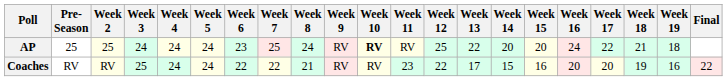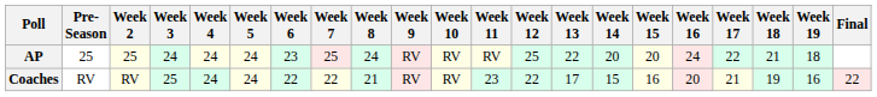 <table class="wikitable" style="white-space:nowrap;font-size:90%">
 <tr>
 <th>Poll</th>
 <th>Pre-<br>Season</th>
 <th>Week<br>2</th>
 <th>Week<br>3</th>
 <th>Week<br>4</th>
 <th>Week<br>5</th>
 <th>Week<br>6</th>
 <th>Week<br>7</th>
 <th>Week<br>8</th>
 <th>Week<br>9</th>
 <th>Week<br>10</th>
 <th>Week<br>11</th>
 <th>Week<br>12</th>
 <th>Week<br>13</th>
 <th>Week<br>14</th>
 <th>Week<br>15</th>
 <th>Week<br>16</th>
 <th>Week<br>17</th>
 <th>Week<br>18</th>
 <th>Week<br>19</th>
 <th>Final</th>
 </tr>
 <tr style="text-align:center;">
 <th>AP</th>
 <td style="background:#FFF;">25</td>
 <td style="background:#FFFFE6;">25</td>
 <td style="background:#D8FFEB;">24</td>
 <td style="background:#FFFFE6;">24</td>
 <td style="background:#FFFFE6;">24</td>
 <td style="background:#D8FFEB;">23</td>
 <td style="background:#FFE6E6;">25</td>
 <td style="background:#D8FFEB;">24</td>
 <td style="background:#FFE6E6;">RV</td>
-<td style="background:#FFFFE6;"><strong>RV</strong></td>
+<td style="background:#FFFFE6;">RV</td>
 <td style="background:#FFFFE6;">RV</td>
 <td style="background:#D8FFEB;">25</td>
 <td style="background:#D8FFEB;">22</td>
 <td style="background:#D8FFEB;">20</td>
 <td style="background:#FFFFE6;">20</td>
 <td style="background:#FFE6E6;">24</td>
 <td style="background:#D8FFEB;">22</td>
 <td style="background:#D8FFEB;">21</td>
 <td style="background:#D8FFEB;">18</td>
 <td style="background:#FFF;"></td>
 </tr>
 <tr style="text-align:center;">
 <th>Coaches</th>
 <td style="background:#FFF;">RV</td>
 <td style="background:#FFFFE6;">RV</td>
 <td style="background:#D8FFEB;">25</td>
 <td style="background:#D8FFEB;">24</td>
 <td style="background:#FFFFE6;">24</td>
 <td style="background:#D8FFEB;">22</td>
 <td style="background:#FFFFE6;">22</td>
 <td style="background:#D8FFEB;">21</td>
 <td style="background:#FFE6E6;">RV</td>
 <td style="background:#FFFFE6;">RV</td>
 <td style="background:#D8FFEB;">23</td>
 <td style="background:#D8FFEB;">22</td>
 <td style="background:#D8FFEB;">17</td>
 <td style="background:#D8FFEB;">15</td>
 <td style="background:#FFFFE6;">16</td>
 <td style="background:#FFE6E6;">20</td>
-<td style="background:#FFFFE6;">20</td>
+<td style="background:#FFFFE6;">21</td>
 <td style="background:#D8FFEB;">19</td>
 <td style="background:#D8FFEB;">16</td>
 <td style="background:#FFE6E6;">22</td>
 </tr>
 </table>
